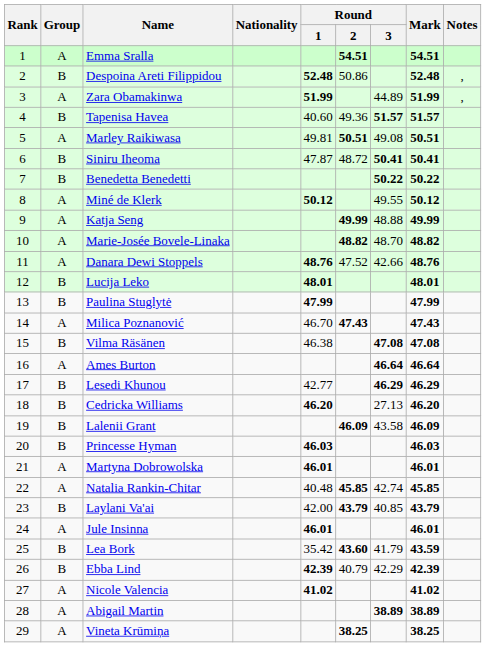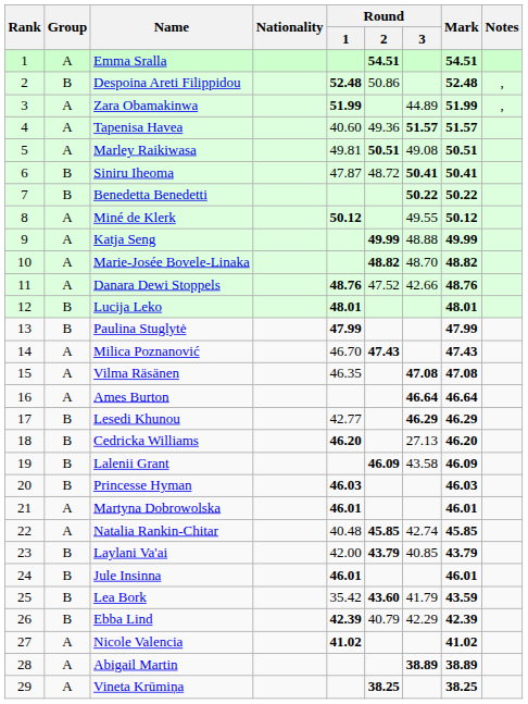 <table class="wikitable sortable" style="text-align:center">
 <tr>
 <th rowspan=2>Rank</th>
 <th rowspan=2>Group</th>
 <th rowspan=2>Name</th>
 <th rowspan=2>Nationality</th>
 <th colspan=3>Round</th>
 <th rowspan=2>Mark</th>
 <th rowspan=2>Notes</th>
 </tr>
 <tr>
 <th>1</th>
 <th>2</th>
 <th>3</th>
 </tr>
 <tr bgcolor=ccffcc>
 <td>1</td>
 <td>A</td>
 <td align="left"><a href='#'>Emma Sralla</a></td>
 <td align="left"></td>
 <td></td>
 <td><strong>54.51</strong></td>
 <td></td>
 <td><strong>54.51</strong></td>
 <td></td>
 </tr>
 <tr bgcolor="ddffdd">
 <td>2</td>
 <td>B</td>
 <td align="left"><a href='#'>Despoina Areti Filippidou</a></td>
 <td align="left"></td>
 <td><strong>52.48</strong></td>
 <td>50.86</td>
 <td></td>
 <td><strong>52.48</strong></td>
 <td>, </td>
 </tr>
 <tr bgcolor="ddffdd">
 <td>3</td>
 <td>A</td>
 <td align="left"><a href='#'>Zara Obamakinwa</a></td>
 <td align="left"></td>
 <td><strong>51.99</strong></td>
 <td></td>
 <td>44.89</td>
 <td><strong>51.99</strong></td>
 <td>, </td>
 </tr>
 <tr bgcolor="ddffdd">
 <td>4</td>
-<td>B</td>
+<td>A</td>
 <td align="left"><a href='#'>Tapenisa Havea</a></td>
 <td align="left"></td>
 <td>40.60</td>
 <td>49.36</td>
 <td><strong>51.57</strong></td>
 <td><strong>51.57</strong></td>
 <td></td>
 </tr>
 <tr bgcolor="ddffdd">
 <td>5</td>
 <td>A</td>
 <td align="left"><a href='#'>Marley Raikiwasa</a></td>
 <td align="left"></td>
 <td>49.81</td>
 <td><strong>50.51</strong></td>
 <td>49.08</td>
 <td><strong>50.51</strong></td>
 <td></td>
 </tr>
 <tr bgcolor="ddffdd">
 <td>6</td>
 <td>B</td>
 <td align="left"><a href='#'>Siniru Iheoma</a></td>
 <td align="left"></td>
 <td>47.87</td>
 <td>48.72</td>
 <td><strong>50.41</strong></td>
 <td><strong>50.41</strong></td>
 <td></td>
 </tr>
 <tr bgcolor="ddffdd">
 <td>7</td>
 <td>B</td>
 <td align="left"><a href='#'>Benedetta Benedetti</a></td>
 <td align="left"></td>
 <td></td>
 <td></td>
 <td><strong>50.22</strong></td>
 <td><strong>50.22</strong></td>
 <td></td>
 </tr>
 <tr bgcolor="ddffdd">
 <td>8</td>
 <td>A</td>
 <td align="left"><a href='#'>Miné de Klerk</a></td>
 <td align="left"></td>
 <td><strong>50.12</strong></td>
 <td></td>
 <td>49.55</td>
 <td><strong>50.12 </strong></td>
 <td></td>
 </tr>
 <tr bgcolor="ddffdd">
 <td>9</td>
 <td>A</td>
 <td align="left"><a href='#'>Katja Seng</a></td>
 <td align="left"></td>
 <td></td>
 <td><strong>49.99</strong></td>
 <td>48.88</td>
 <td><strong>49.99</strong></td>
 <td></td>
 </tr>
 <tr bgcolor="ddffdd">
 <td>10</td>
 <td>A</td>
 <td align="left"><a href='#'>Marie-Josée Bovele-Linaka</a></td>
 <td align="left"></td>
 <td></td>
 <td><strong>48.82</strong></td>
 <td>48.70</td>
 <td><strong>48.82</strong></td>
 <td></td>
 </tr>
 <tr bgcolor="ddffdd">
 <td>11</td>
 <td>A</td>
 <td align="left"><a href='#'>Danara Dewi Stoppels</a></td>
 <td align="left"></td>
 <td><strong>48.76</strong></td>
 <td>47.52</td>
 <td>42.66</td>
 <td><strong>48.76</strong></td>
 <td></td>
 </tr>
 <tr bgcolor="ddffdd">
 <td>12</td>
 <td>B</td>
 <td align="left"><a href='#'>Lucija Leko</a></td>
 <td align="left"></td>
 <td><strong>48.01</strong></td>
 <td></td>
 <td></td>
 <td><strong>48.01</strong></td>
 <td></td>
 </tr>
 <tr>
 <td>13</td>
 <td>B</td>
 <td align="left"><a href='#'>Paulina Stuglytė</a></td>
 <td align="left"></td>
 <td><strong>47.99</strong></td>
 <td></td>
 <td></td>
 <td><strong>47.99</strong></td>
 <td></td>
 </tr>
 <tr>
 <td>14</td>
 <td>A</td>
 <td align="left"><a href='#'>Milica Poznanović</a></td>
 <td align="left"></td>
 <td>46.70</td>
 <td><strong>47.43</strong></td>
 <td></td>
 <td><strong>47.43</strong></td>
 <td></td>
 </tr>
 <tr>
 <td>15</td>
-<td>B</td>
+<td>A</td>
 <td align="left"><a href='#'>Vilma Räsänen</a></td>
 <td align="left"></td>
-<td>46.38</td>
+<td>46.35</td>
 <td></td>
 <td><strong>47.08</strong></td>
 <td><strong>47.08</strong></td>
 <td></td>
 </tr>
 <tr>
 <td>16</td>
 <td>A</td>
 <td align="left"><a href='#'>Ames Burton</a></td>
 <td align="left"></td>
 <td></td>
 <td></td>
 <td><strong>46.64</strong></td>
 <td><strong>46.64</strong></td>
 <td></td>
 </tr>
 <tr>
 <td>17</td>
 <td>B</td>
 <td align="left"><a href='#'>Lesedi Khunou</a></td>
 <td align="left"></td>
 <td>42.77</td>
 <td></td>
 <td><strong>46.29</strong></td>
 <td><strong>46.29</strong></td>
 <td></td>
 </tr>
 <tr>
 <td>18</td>
 <td>B</td>
 <td align="left"><a href='#'>Cedricka Williams</a></td>
 <td align="left"></td>
 <td><strong>46.20</strong></td>
 <td></td>
 <td>27.13</td>
 <td><strong>46.20</strong></td>
 <td></td>
 </tr>
 <tr>
 <td>19</td>
 <td>B</td>
 <td align="left"><a href='#'>Lalenii Grant</a></td>
 <td align="left"></td>
 <td></td>
 <td><strong>46.09</strong></td>
 <td>43.58</td>
 <td><strong>46.09</strong></td>
 <td></td>
 </tr>
 <tr>
 <td>20</td>
 <td>B</td>
 <td align="left"><a href='#'>Princesse Hyman</a></td>
 <td align="left"></td>
 <td><strong>46.03</strong></td>
 <td></td>
 <td></td>
 <td><strong>46.03</strong></td>
 <td></td>
 </tr>
 <tr>
 <td>21</td>
 <td>A</td>
 <td align="left"><a href='#'>Martyna Dobrowolska</a></td>
 <td align="left"></td>
 <td><strong>46.01</strong></td>
 <td></td>
 <td></td>
 <td><strong>46.01</strong></td>
 <td></td>
 </tr>
 <tr>
 <td>22</td>
 <td>A</td>
 <td align="left"><a href='#'>Natalia Rankin-Chitar</a></td>
 <td align="left"></td>
 <td>40.48</td>
 <td><strong>45.85</strong></td>
 <td>42.74</td>
 <td><strong>45.85</strong></td>
 <td></td>
 </tr>
 <tr>
 <td>23</td>
 <td>B</td>
 <td align="left"><a href='#'>Laylani Va'ai</a></td>
 <td align="left"></td>
 <td>42.00</td>
 <td><strong>43.79</strong></td>
 <td>40.85</td>
 <td><strong>43.79</strong></td>
 <td></td>
 </tr>
 <tr>
 <td>24</td>
-<td>A</td>
+<td>B</td>
 <td align="left"><a href='#'>Jule Insinna</a></td>
 <td align="left"></td>
 <td><strong>46.01</strong></td>
 <td></td>
 <td></td>
 <td><strong>46.01</strong></td>
 <td></td>
 </tr>
 <tr>
 <td>25</td>
 <td>B</td>
 <td align="left"><a href='#'>Lea Bork</a></td>
 <td align="left"></td>
 <td>35.42</td>
 <td><strong>43.60</strong></td>
 <td>41.79</td>
 <td><strong>43.59</strong></td>
 <td></td>
 </tr>
 <tr>
 <td>26</td>
 <td>B</td>
 <td align="left"><a href='#'>Ebba Lind</a></td>
 <td align="left"></td>
 <td><strong>42.39</strong></td>
 <td>40.79</td>
 <td>42.29</td>
 <td><strong>42.39</strong></td>
 <td></td>
 </tr>
 <tr>
 <td>27</td>
 <td>A</td>
 <td align="left"><a href='#'>Nicole Valencia</a></td>
 <td align="left"></td>
 <td><strong>41.02</strong></td>
 <td></td>
 <td></td>
 <td><strong>41.02</strong></td>
 <td></td>
 </tr>
 <tr>
 <td>28</td>
 <td>A</td>
 <td align="left"><a href='#'>Abigail Martin</a></td>
 <td align="left"></td>
 <td></td>
 <td></td>
 <td><strong>38.89</strong></td>
 <td><strong>38.89</strong></td>
 <td></td>
 </tr>
 <tr>
 <td>29</td>
 <td>A</td>
 <td align="left"><a href='#'>Vineta Krūmiņa</a></td>
 <td align="left"></td>
 <td></td>
 <td><strong>38.25</strong></td>
 <td></td>
 <td><strong>38.25</strong></td>
 <td></td>
 </tr>
 </table>
